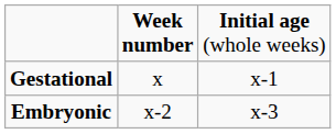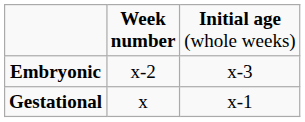 <table class="wikitable" style="text-align:center">
 <tr>
 <td></td>
 <td><strong>Week <br> number</strong></td>
 <td><strong>Initial age</strong><br>(whole weeks)</td>
 </tr>
 <tr>
+<td><strong>Embryonic</strong></td>
+<td>x-2</td>
+<td>x-3</td>
+</tr>
+<tr>
 <td><strong>Gestational</strong></td>
 <td>x</td>
 <td>x-1</td>
 </tr>
-<tr>
-<td><strong>Embryonic</strong></td>
-<td>x-2</td>
-<td>x-3</td>
-</tr>
 </table>
